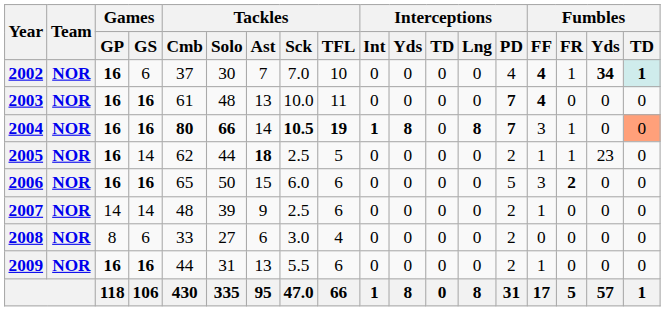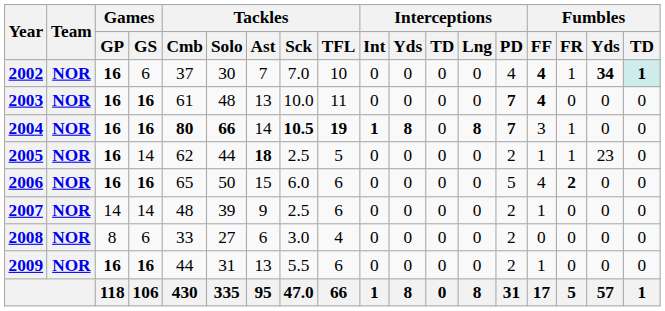 <table class="wikitable" style="text-align:center">
 <tr>
 <th rowspan="2">Year</th>
 <th rowspan="2">Team</th>
 <th colspan="2">Games</th>
 <th colspan="5">Tackles</th>
 <th colspan="5">Interceptions</th>
 <th colspan="4">Fumbles</th>
 </tr>
 <tr>
 <th>GP</th>
 <th>GS</th>
 <th>Cmb</th>
 <th>Solo</th>
 <th>Ast</th>
 <th>Sck</th>
 <th>TFL</th>
 <th>Int</th>
 <th>Yds</th>
 <th>TD</th>
 <th>Lng</th>
 <th>PD</th>
 <th>FF</th>
 <th>FR</th>
 <th>Yds</th>
 <th>TD</th>
 </tr>
 <tr>
 <th><a href='#'>2002</a></th>
 <th><a href='#'>NOR</a></th>
 <td><strong>16</strong></td>
 <td>6</td>
 <td>37</td>
 <td>30</td>
 <td>7</td>
 <td>7.0</td>
 <td>10</td>
 <td>0</td>
 <td>0</td>
 <td>0</td>
 <td>0</td>
 <td>4</td>
 <td><strong>4</strong></td>
 <td>1</td>
 <td><strong>34</strong></td>
 <td style="background:#cfecec; width:3em;"><strong>1</strong></td>
 </tr>
 <tr>
 <th><a href='#'>2003</a></th>
 <th><a href='#'>NOR</a></th>
 <td><strong>16</strong></td>
 <td><strong>16</strong></td>
 <td>61</td>
 <td>48</td>
 <td>13</td>
 <td>10.0</td>
 <td>11</td>
 <td>0</td>
 <td>0</td>
 <td>0</td>
 <td>0</td>
 <td><strong>7</strong></td>
 <td><strong>4</strong></td>
 <td>0</td>
 <td>0</td>
 <td>0</td>
 </tr>
 <tr>
 <th><a href='#'>2004</a></th>
 <th><a href='#'>NOR</a></th>
 <td><strong>16</strong></td>
 <td><strong>16</strong></td>
 <td><strong>80</strong></td>
 <td><strong>66</strong></td>
 <td>14</td>
 <td><strong>10.5</strong></td>
 <td><strong>19</strong></td>
 <td><strong>1</strong></td>
 <td><strong>8</strong></td>
 <td>0</td>
 <td><strong>8</strong></td>
 <td><strong>7</strong></td>
 <td>3</td>
 <td>1</td>
 <td>0</td>
-<td style="background: lightsalmon;">0</td>
+<td>0</td>
 </tr>
 <tr>
 <th><a href='#'>2005</a></th>
 <th><a href='#'>NOR</a></th>
 <td><strong>16</strong></td>
 <td>14</td>
 <td>62</td>
 <td>44</td>
 <td><strong>18</strong></td>
 <td>2.5</td>
 <td>5</td>
 <td>0</td>
 <td>0</td>
 <td>0</td>
 <td>0</td>
 <td>2</td>
 <td>1</td>
 <td>1</td>
 <td>23</td>
 <td>0</td>
 </tr>
 <tr>
 <th><a href='#'>2006</a></th>
 <th><a href='#'>NOR</a></th>
 <td><strong>16</strong></td>
 <td><strong>16</strong></td>
 <td>65</td>
 <td>50</td>
 <td>15</td>
 <td>6.0</td>
 <td>6</td>
 <td>0</td>
 <td>0</td>
 <td>0</td>
 <td>0</td>
 <td>5</td>
-<td>3</td>
+<td>4</td>
 <td><strong>2</strong></td>
 <td>0</td>
 <td>0</td>
 </tr>
 <tr>
 <th><a href='#'>2007</a></th>
 <th><a href='#'>NOR</a></th>
 <td>14</td>
 <td>14</td>
 <td>48</td>
 <td>39</td>
 <td>9</td>
 <td>2.5</td>
 <td>6</td>
 <td>0</td>
 <td>0</td>
 <td>0</td>
 <td>0</td>
 <td>2</td>
 <td>1</td>
 <td>0</td>
 <td>0</td>
 <td>0</td>
 </tr>
 <tr>
 <th><a href='#'>2008</a></th>
 <th><a href='#'>NOR</a></th>
 <td>8</td>
 <td>6</td>
 <td>33</td>
 <td>27</td>
 <td>6</td>
 <td>3.0</td>
 <td>4</td>
 <td>0</td>
 <td>0</td>
 <td>0</td>
 <td>0</td>
 <td>2</td>
 <td>0</td>
 <td>0</td>
 <td>0</td>
 <td>0</td>
 </tr>
 <tr>
 <th><a href='#'>2009</a></th>
 <th><a href='#'>NOR</a></th>
 <td><strong>16</strong></td>
 <td><strong>16</strong></td>
 <td>44</td>
 <td>31</td>
 <td>13</td>
 <td>5.5</td>
 <td>6</td>
 <td>0</td>
 <td>0</td>
 <td>0</td>
 <td>0</td>
 <td>2</td>
 <td>1</td>
 <td>0</td>
 <td>0</td>
 <td>0</td>
 </tr>
 <tr>
 <th colspan="2"></th>
 <th>118</th>
 <th>106</th>
 <th>430</th>
 <th>335</th>
 <th>95</th>
 <th>47.0</th>
 <th>66</th>
 <th>1</th>
 <th>8</th>
 <th>0</th>
 <th>8</th>
 <th>31</th>
 <th>17</th>
 <th>5</th>
 <th>57</th>
 <th>1</th>
 </tr>
 </table>
